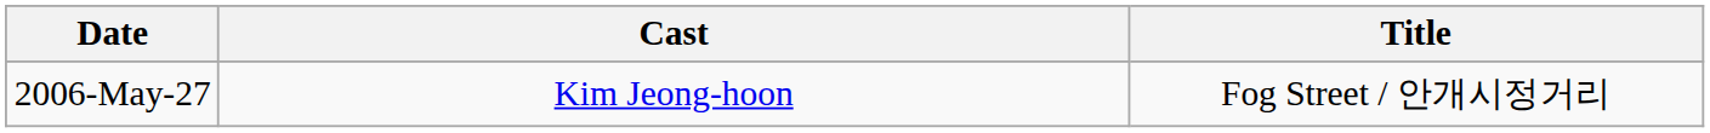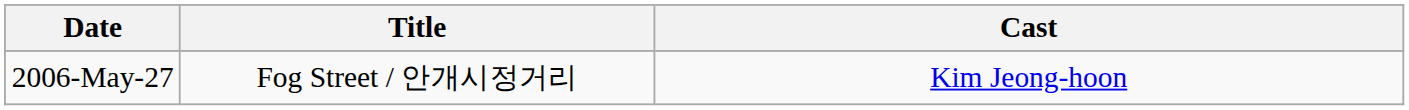 <table class="wikitable">
 <tr>
 <th>Date</th>
+<th width=250>Title</th>
 <th width=400>Cast</th>
-<th width=250>Title</th>
 </tr>
 <tr align=center>
 <td>2006-May-27</td>
+<td>Fog Street / 안개시정거리</td>
 <td><a href='#'>Kim Jeong-hoon</a></td>
-<td>Fog Street / 안개시정거리</td>
 </tr>
 </table>
